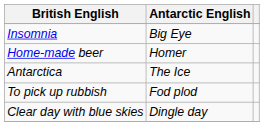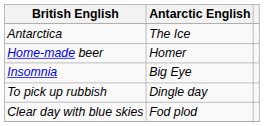 <table class="wikitable">
 <tr>
 <th scope="col">British English</th>
 <th scope="col">Antarctic English</th>
 <th scope="col"></th>
 </tr>
 <tr>
 </tr>
 <tr>
-<td><em><a href='#'>Insomnia</a></em></td>
-<td><em>Big Eye</em></td>
+<td><em>Antarctica</em></td>
+<td><em>The Ice</em></td>
 <td></td>
 </tr>
 <tr>
 <td><em><a href='#'>Home-made</a> beer</em></td>
 <td><em>Homer</em></td>
 <td></td>
 </tr>
 <tr>
-<td><em>Antarctica</em></td>
-<td><em>The Ice</em></td>
+<td><em><a href='#'>Insomnia</a></em></td>
+<td><em>Big Eye</em></td>
 <td></td>
 </tr>
 <tr>
 <td><em>To pick up rubbish</em></td>
-<td><em>Fod plod</em></td>
+<td><em>Dingle day</em></td>
 <td></td>
 </tr>
 <tr>
 <td><em>Clear day with blue skies</em></td>
-<td><em>Dingle day</em></td>
+<td><em>Fod plod</em></td>
 <td></td>
 </tr>
 <tr>
 </tr>
 </table>
